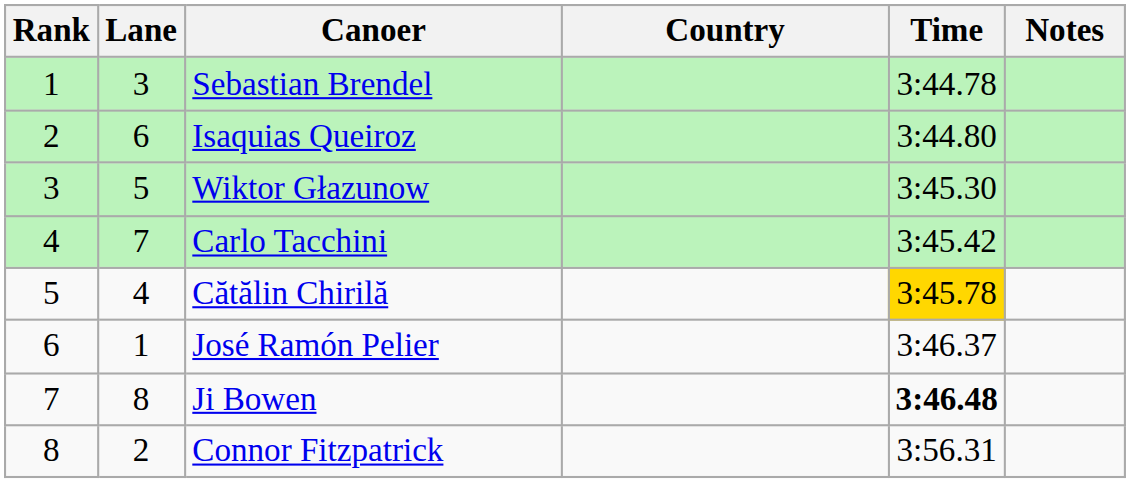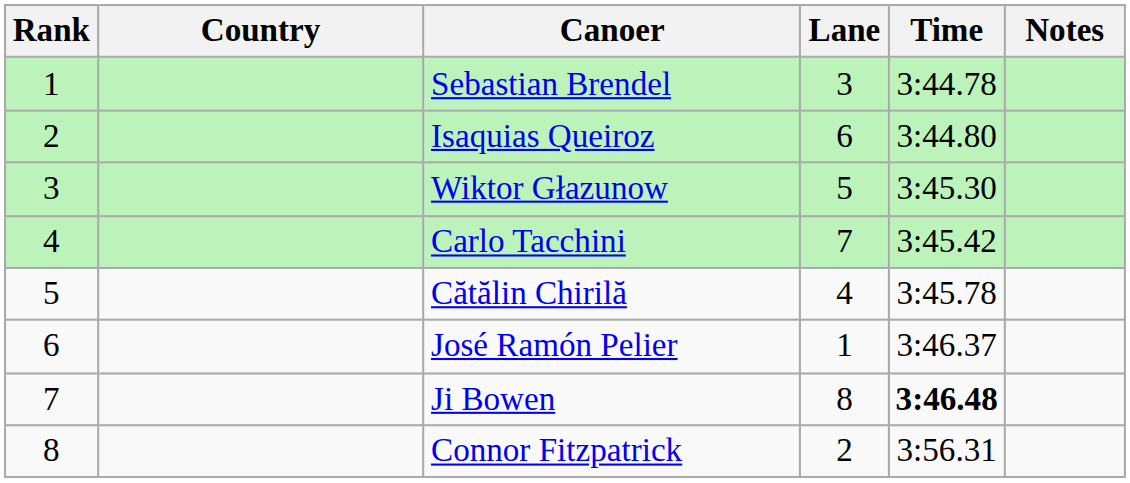 <table class="wikitable sortable" style="text-align:center;">
 <tr>
 <th width=30>Rank</th>
+<th width=150>Country</th>
+<th width=175>Canoer</th>
 <th width=30>Lane</th>
-<th width=175>Canoer</th>
-<th width=150>Country</th>
 <th width=30>Time</th>
 <th width=50>Notes</th>
 </tr>
 <tr bgcolor=bbf3bb>
 <td>1</td>
+<td align=left></td>
+<td align=left><a href='#'>Sebastian Brendel</a></td>
 <td>3</td>
-<td align=left><a href='#'>Sebastian Brendel</a></td>
-<td align=left></td>
 <td>3:44.78</td>
 <td></td>
 </tr>
 <tr bgcolor=bbf3bb>
 <td>2</td>
+<td align=left></td>
+<td align=left><a href='#'>Isaquias Queiroz</a></td>
 <td>6</td>
-<td align=left><a href='#'>Isaquias Queiroz</a></td>
-<td align=left></td>
 <td>3:44.80</td>
 <td></td>
 </tr>
 <tr bgcolor=bbf3bb>
 <td>3</td>
+<td align=left></td>
+<td align=left><a href='#'>Wiktor Głazunow</a></td>
 <td>5</td>
-<td align=left><a href='#'>Wiktor Głazunow</a></td>
-<td align=left></td>
 <td>3:45.30</td>
 <td></td>
 </tr>
 <tr bgcolor=bbf3bb>
 <td>4</td>
+<td align=left></td>
+<td align=left><a href='#'>Carlo Tacchini</a></td>
 <td>7</td>
-<td align=left><a href='#'>Carlo Tacchini</a></td>
-<td align=left></td>
 <td>3:45.42</td>
 <td></td>
 </tr>
 <tr>
 <td>5</td>
+<td align=left></td>
+<td align=left><a href='#'>Cătălin Chirilă</a></td>
 <td>4</td>
-<td align=left><a href='#'>Cătălin Chirilă</a></td>
-<td align=left></td>
-<td style="background: gold;">3:45.78</td>
+<td>3:45.78</td>
 <td></td>
 </tr>
 <tr>
 <td>6</td>
+<td align=left></td>
+<td align=left><a href='#'>José Ramón Pelier</a></td>
 <td>1</td>
-<td align=left><a href='#'>José Ramón Pelier</a></td>
-<td align=left></td>
 <td>3:46.37</td>
 <td></td>
 </tr>
 <tr>
 <td>7</td>
+<td align=left></td>
+<td align=left><a href='#'>Ji Bowen</a></td>
 <td>8</td>
-<td align=left><a href='#'>Ji Bowen</a></td>
-<td align=left></td>
 <td><strong>3:46.48</strong></td>
 <td></td>
 </tr>
 <tr>
 <td>8</td>
+<td align=left></td>
+<td align=left><a href='#'>Connor Fitzpatrick</a></td>
 <td>2</td>
-<td align=left><a href='#'>Connor Fitzpatrick</a></td>
-<td align=left></td>
 <td>3:56.31</td>
 <td></td>
 </tr>
 </table>
